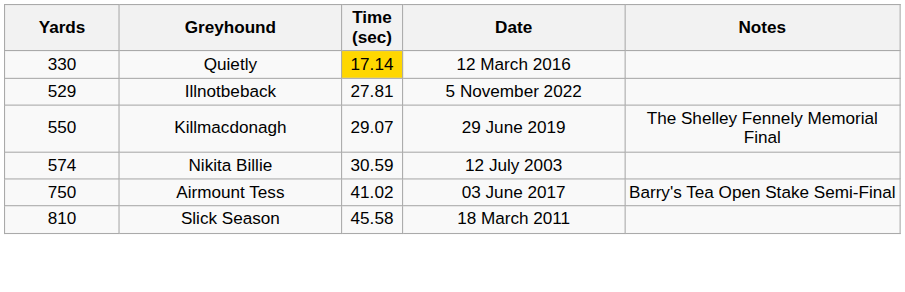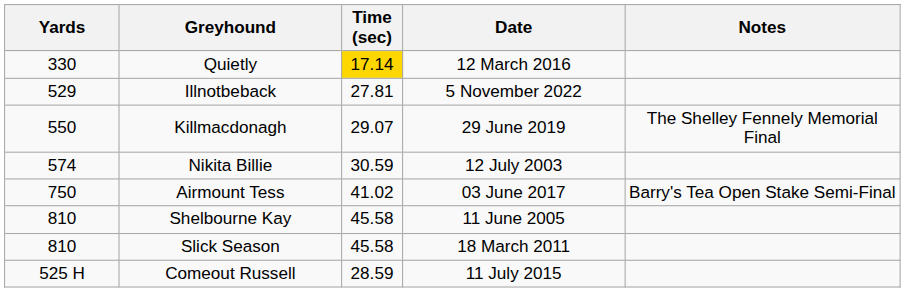 <table class="wikitable" style="font-size: 100%">
 <tr>
 <th width=100>Yards</th>
 <th width=200>Greyhound</th>
 <th width=50>Time (sec)</th>
 <th width=200>Date</th>
 <th width=250>Notes</th>
 </tr>
 <tr align=center>
 <td>330</td>
 <td>Quietly</td>
 <td style="background: gold;">17.14</td>
 <td>12 March 2016</td>
 <td></td>
 </tr>
 <tr align=center>
 <td>529</td>
 <td>Illnotbeback</td>
 <td>27.81</td>
 <td>5 November 2022</td>
 <td></td>
 </tr>
 <tr align=center>
 <td>550</td>
 <td>Killmacdonagh</td>
 <td>29.07</td>
 <td>29 June 2019</td>
 <td>The Shelley Fennely Memorial Final</td>
 </tr>
 <tr align=center>
 <td>574</td>
 <td>Nikita Billie</td>
 <td>30.59</td>
 <td>12 July 2003</td>
 <td></td>
 </tr>
 <tr align=center>
 <td>750</td>
 <td>Airmount Tess</td>
 <td>41.02</td>
 <td>03 June 2017</td>
 <td>Barry's Tea Open Stake Semi-Final</td>
 </tr>
 <tr align=center>
 <td>810</td>
+<td>Shelbourne Kay</td>
+<td>45.58</td>
+<td>11 June 2005</td>
+<td></td>
+</tr>
+<tr align=center>
+<td>810</td>
 <td>Slick Season</td>
 <td>45.58</td>
 <td>18 March 2011</td>
 <td></td>
 </tr>
+<tr align=center>
+<td>525 H</td>
+<td>Comeout Russell</td>
+<td>28.59</td>
+<td>11 July 2015</td>
+<td></td>
+</tr>
 </table>
